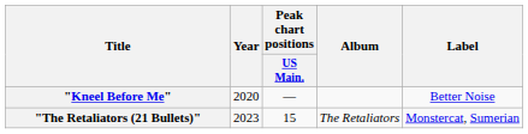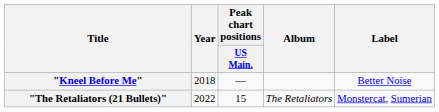 <table class="wikitable plainrowheaders" style="text-align:center;">
 <tr>
 <th scope="col" rowspan="2" style="width:17em;">Title</th>
 <th scope="col" rowspan="2">Year</th>
 <th scope="col" colspan="1">Peak chart positions</th>
 <th scope="col" rowspan="2">Album</th>
 <th scope="col" rowspan="2">Label</th>
 </tr>
 <tr>
 <th style="width:3.5em;font-size:90%"><a href='#'>US<br>Main.</a><br></th>
 </tr>
 <tr>
 <th scope="row">"<a href='#'>Kneel Before Me</a>"<br></th>
-<td>2020</td>
+<td>2018</td>
 <td>—</td>
 <td></td>
 <td><a href='#'>Better Noise</a></td>
 </tr>
 <tr>
 <th scope="row">"The Retaliators (21 Bullets)"<br></th>
-<td>2023</td>
+<td>2022</td>
 <td>15</td>
 <td><em>The Retaliators</em></td>
 <td><a href='#'>Monstercat</a>, <a href='#'>Sumerian</a></td>
 </tr>
 </table>
